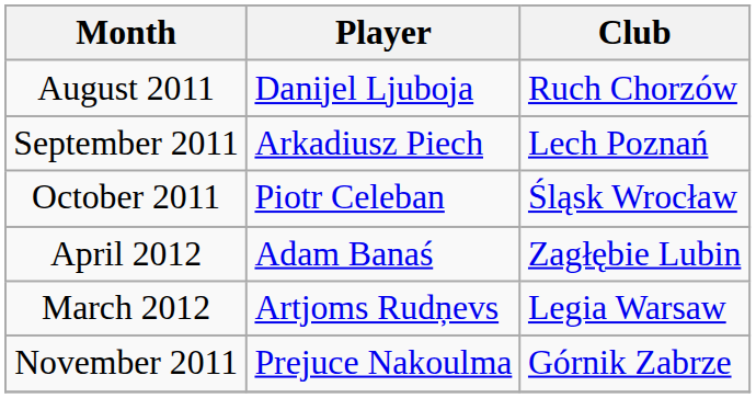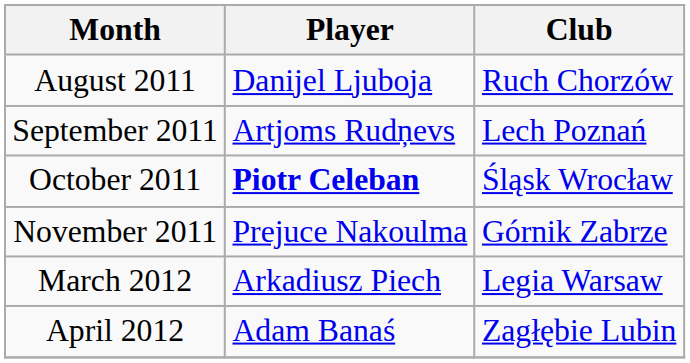 <table class="wikitable" style="text-align:center">
 <tr>
 <th>Month</th>
 <th>Player</th>
 <th>Club</th>
 </tr>
 <tr>
 <td>August 2011</td>
 <td style="text-align:left"> <a href='#'>Danijel Ljuboja</a></td>
 <td style="text-align:left"><a href='#'>Ruch Chorzów</a></td>
 </tr>
 <tr>
 <td>September 2011</td>
-<td style="text-align:left"> <a href='#'>Arkadiusz Piech</a></td>
+<td style="text-align:left"> <a href='#'>Artjoms Rudņevs</a></td>
 <td style="text-align:left"><a href='#'>Lech Poznań</a></td>
 </tr>
 <tr>
 <td>October 2011</td>
-<td style="text-align:left"> <a href='#'>Piotr Celeban</a></td>
+<td style="text-align:left"><strong> <a href='#'>Piotr Celeban</a></strong></td>
 <td style="text-align:left"><a href='#'>Śląsk Wrocław</a></td>
+</tr>
+<tr>
+<td>November 2011</td>
+<td style="text-align:left"> <a href='#'>Prejuce Nakoulma</a></td>
+<td style="text-align:left"><a href='#'>Górnik Zabrze</a></td>
+</tr>
+<tr>
+<td>March 2012</td>
+<td style="text-align:left"> <a href='#'>Arkadiusz Piech</a></td>
+<td style="text-align:left"><a href='#'>Legia Warsaw</a></td>
 </tr>
 <tr>
 <td>April 2012</td>
 <td style="text-align:left"> <a href='#'>Adam Banaś</a></td>
 <td style="text-align:left"><a href='#'>Zagłębie Lubin</a></td>
 </tr>
 <tr>
-<td>March 2012</td>
-<td style="text-align:left"> <a href='#'>Artjoms Rudņevs</a></td>
-<td style="text-align:left"><a href='#'>Legia Warsaw</a></td>
-</tr>
-<tr>
-<td>November 2011</td>
-<td style="text-align:left"> <a href='#'>Prejuce Nakoulma</a></td>
-<td style="text-align:left"><a href='#'>Górnik Zabrze</a></td>
-</tr>
-<tr>
 </tr>
 </table>
